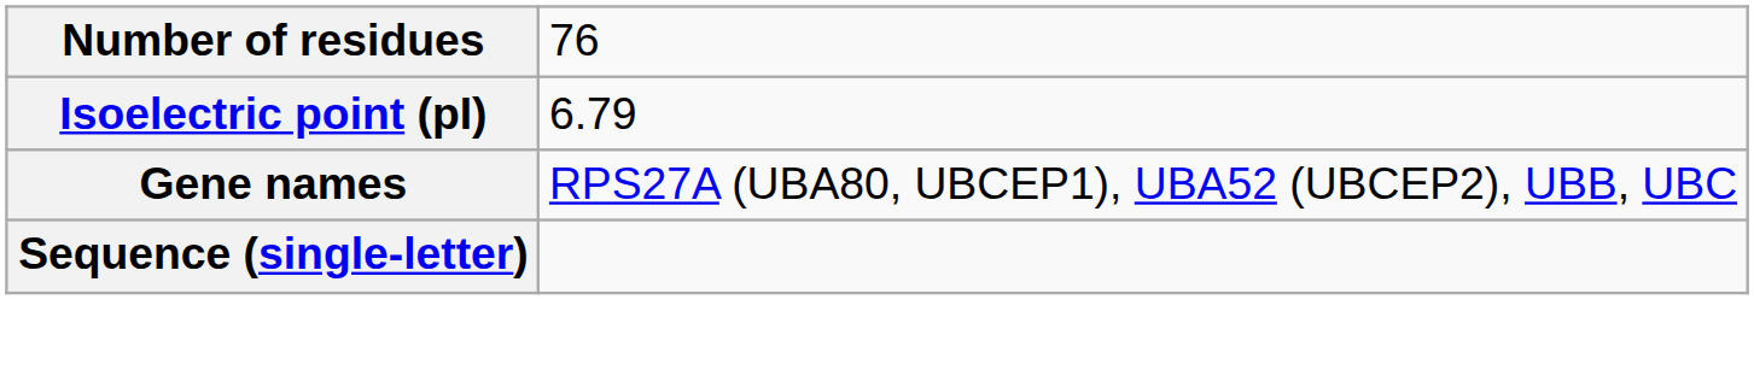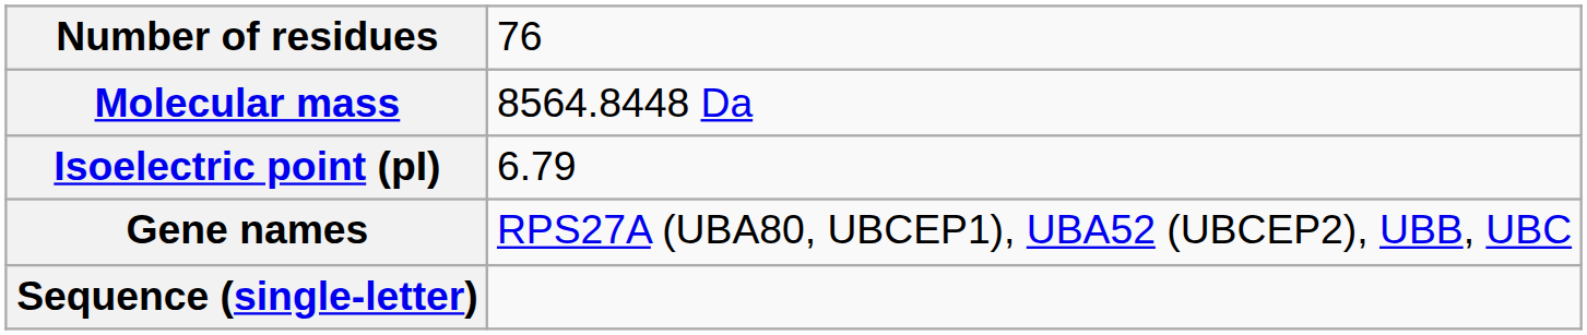 <table class=wikitable align=right style=clear:right>
 <tr>
 <th scope=row>Number of residues</th>
 <td>76</td>
+</tr>
+<tr>
+<th scope=row><a href='#'>Molecular mass</a></th>
+<td>8564.8448 <a href='#'>Da</a></td>
 </tr>
 <tr>
 <th scope=row><a href='#'>Isoelectric point</a> (pI)</th>
 <td>6.79</td>
 </tr>
 <tr>
 <th scope=row>Gene names</th>
 <td><a href='#'>RPS27A</a> (UBA80, UBCEP1), <a href='#'>UBA52</a> (UBCEP2), <a href='#'>UBB</a>, <a href='#'>UBC</a></td>
 </tr>
 <tr>
 <th scope=row>Sequence (<a href='#'>single-letter</a>)</th>
 <td></td>
 </tr>
 </table>
